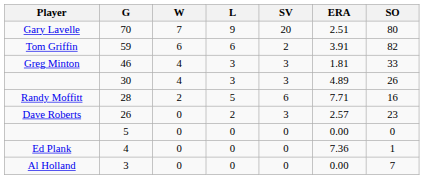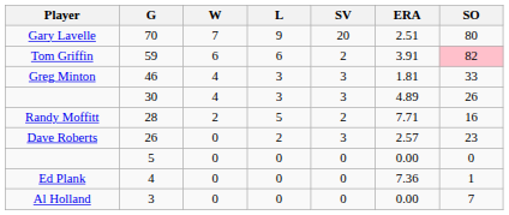 <table class="wikitable sortable">
 <tr>
 <th bgcolor="#DDDDFF" width="16%">Player</th>
 <th bgcolor="#DDDDFF" width="9%">G</th>
 <th bgcolor="#DDDDFF" width="9%">W</th>
 <th bgcolor="#DDDDFF" width="9%">L</th>
 <th bgcolor="#DDDDFF" width="9%">SV</th>
 <th bgcolor="#DDDDFF" width="9%">ERA</th>
 <th bgcolor="#DDDDFF" width="9%">SO</th>
 </tr>
 <tr align="center">
 <td><a href='#'>Gary Lavelle</a></td>
 <td>70</td>
 <td>7</td>
 <td>9</td>
 <td>20</td>
 <td>2.51</td>
 <td>80</td>
 </tr>
 <tr align=center>
 <td><a href='#'>Tom Griffin</a></td>
 <td>59</td>
 <td>6</td>
 <td>6</td>
 <td>2</td>
 <td>3.91</td>
-<td>82</td>
+<td style="background: pink;">82</td>
 </tr>
 <tr align=center>
 <td><a href='#'>Greg Minton</a></td>
 <td>46</td>
 <td>4</td>
 <td>3</td>
 <td>3</td>
 <td>1.81</td>
 <td>33</td>
 </tr>
 <tr align=center>
 <td></td>
 <td>30</td>
 <td>4</td>
 <td>3</td>
 <td>3</td>
 <td>4.89</td>
 <td>26</td>
 </tr>
 <tr align="center">
 <td><a href='#'>Randy Moffitt</a></td>
 <td>28</td>
 <td>2</td>
 <td>5</td>
-<td>6</td>
+<td>2</td>
 <td>7.71</td>
 <td>16</td>
 </tr>
 <tr align=center>
 <td><a href='#'>Dave Roberts</a></td>
 <td>26</td>
 <td>0</td>
 <td>2</td>
 <td>3</td>
 <td>2.57</td>
 <td>23</td>
 </tr>
 <tr align=center>
 <td></td>
 <td>5</td>
 <td>0</td>
 <td>0</td>
 <td>0</td>
 <td>0.00</td>
 <td>0</td>
 </tr>
 <tr align="center">
 <td><a href='#'>Ed Plank</a></td>
 <td>4</td>
 <td>0</td>
 <td>0</td>
 <td>0</td>
 <td>7.36</td>
 <td>1</td>
 </tr>
 <tr align=center>
 <td><a href='#'>Al Holland</a></td>
 <td>3</td>
 <td>0</td>
 <td>0</td>
 <td>0</td>
 <td>0.00</td>
 <td>7</td>
 </tr>
 </table>
